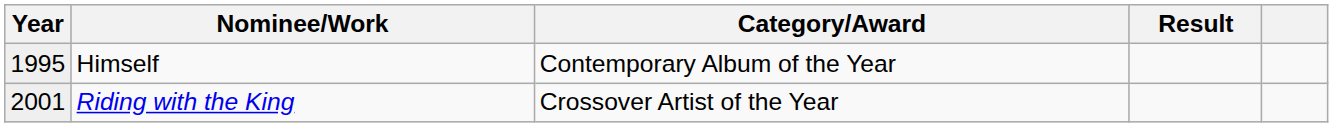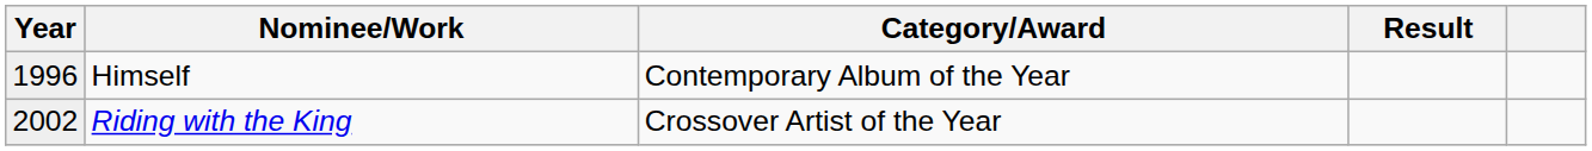 <table class="wikitable">
 <tr>
 <th width=5%>Year</th>
 <th width=35%>Nominee/Work</th>
 <th width=45%>Category/Award</th>
 <th width=10%>Result</th>
 <th width=5%></th>
 </tr>
 <tr>
-<td bgcolor="#efefef">1995</td>
+<td bgcolor="#efefef">1996</td>
 <td>Himself</td>
 <td>Contemporary Album of the Year</td>
 <td></td>
 <td style="text-align:center;"></td>
 </tr>
 <tr>
-<td bgcolor="#efefef">2001</td>
+<td bgcolor="#efefef">2002</td>
 <td><em><a href='#'>Riding with the King</a></em></td>
 <td>Crossover Artist of the Year</td>
 <td></td>
 <td style="text-align:center;"></td>
 </tr>
 </table>
